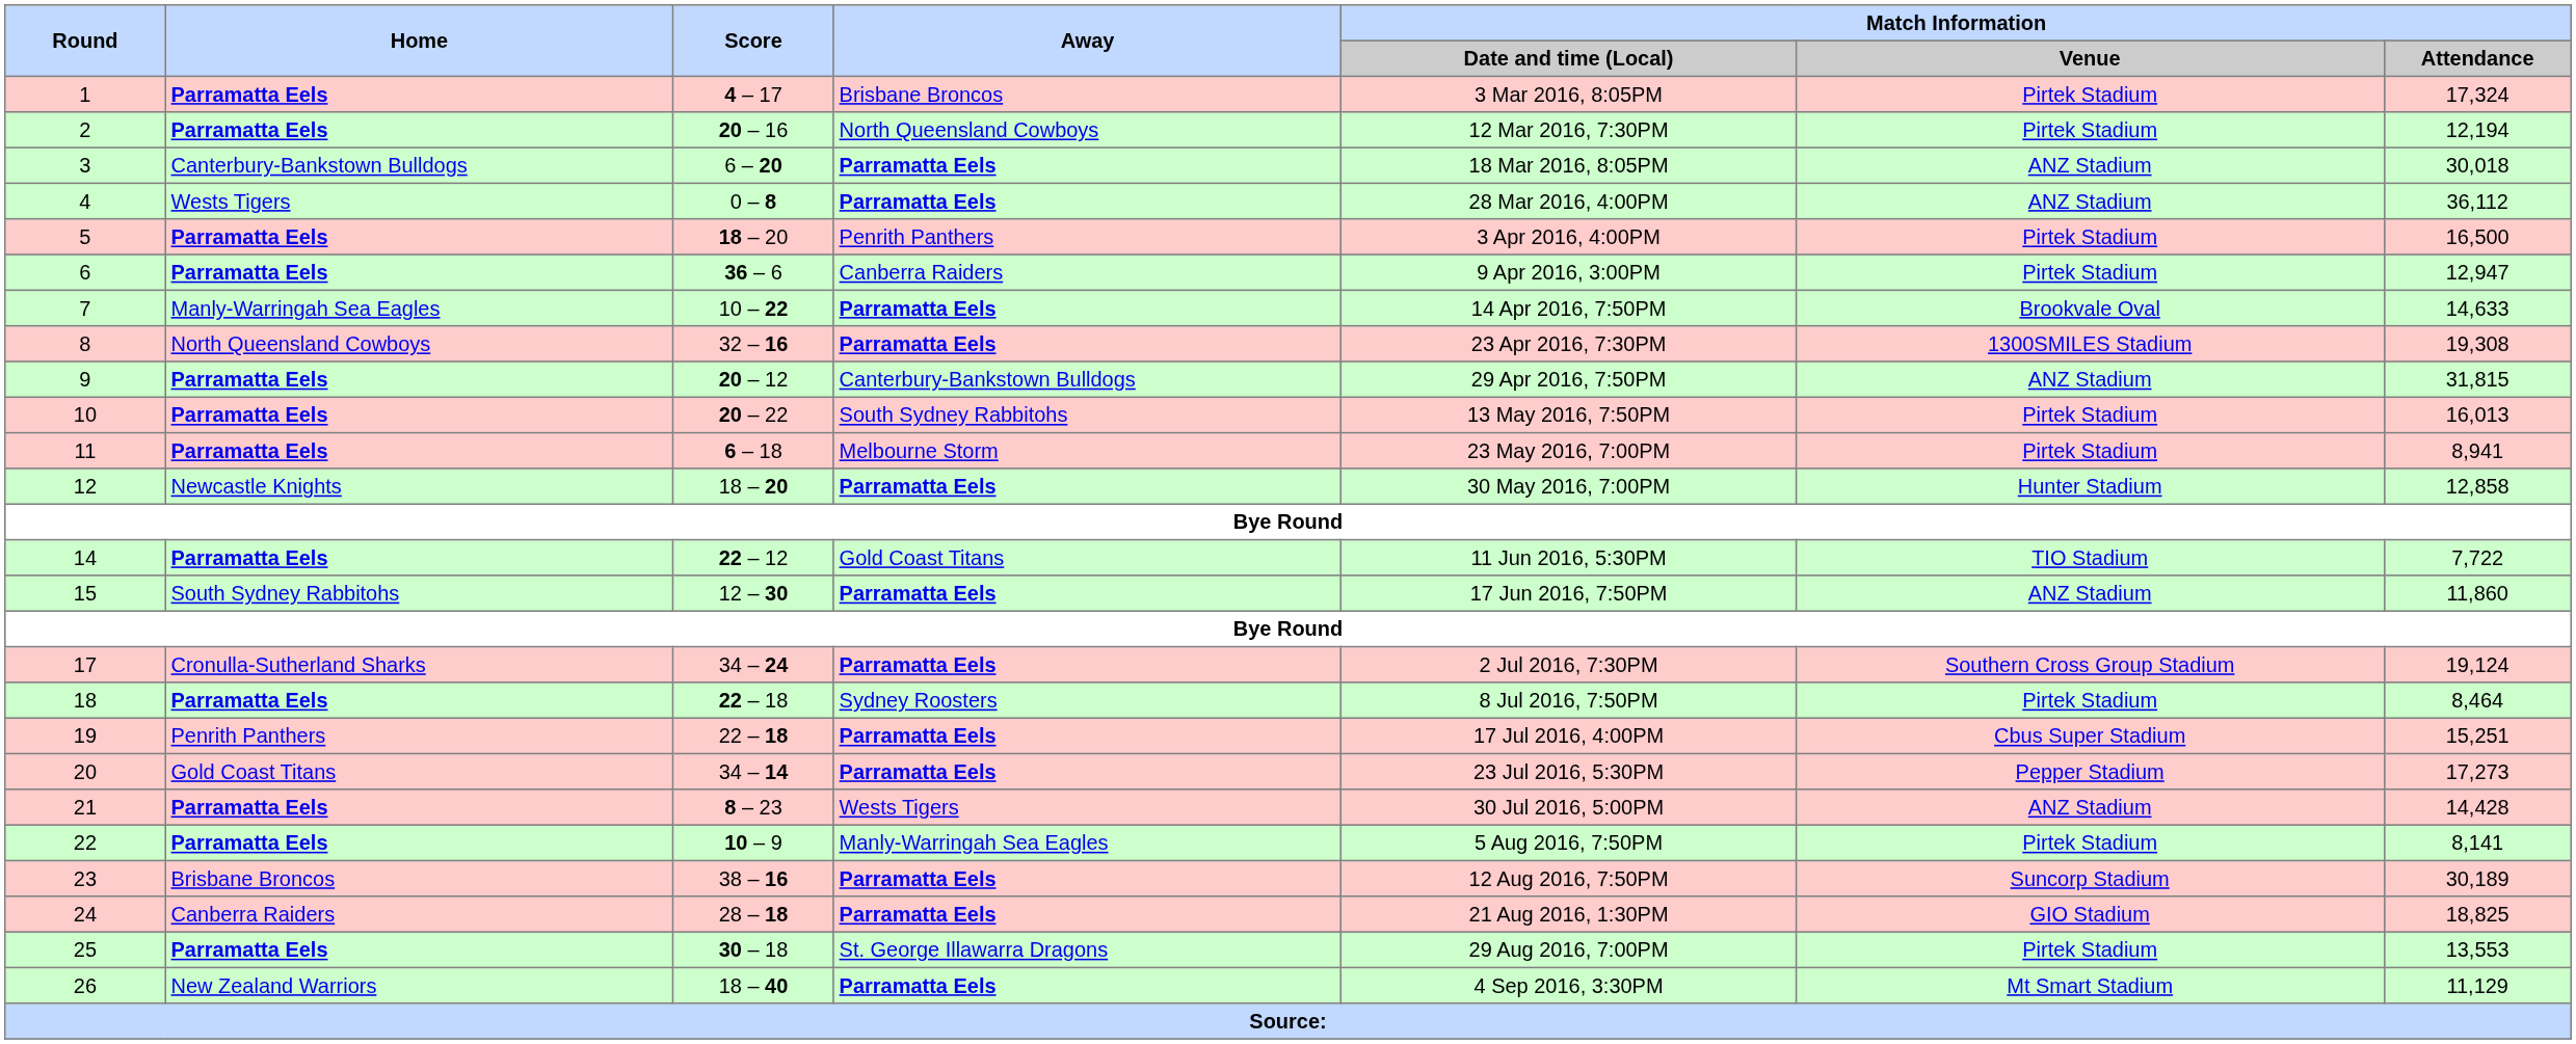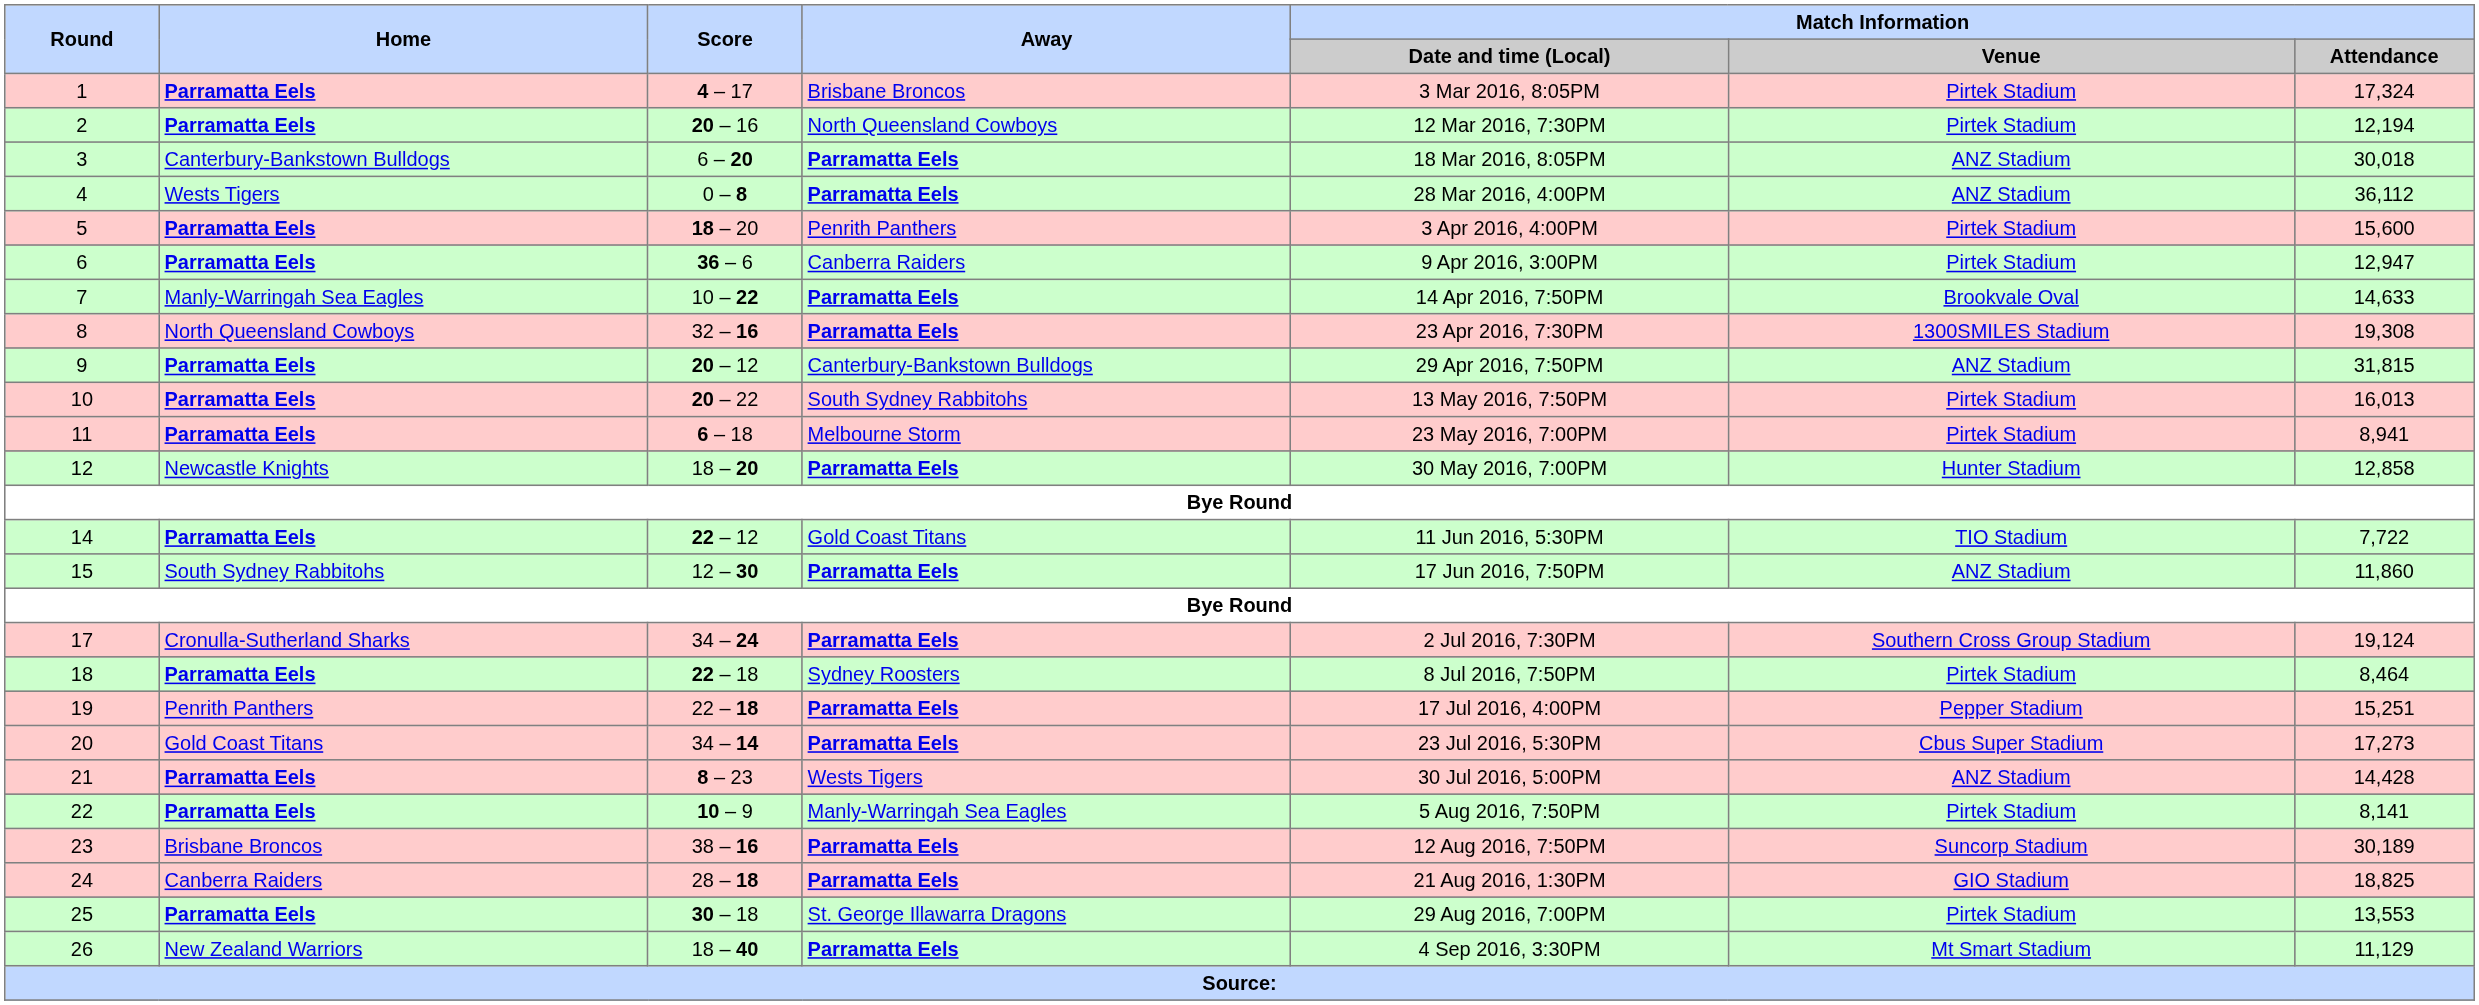 <table border=1 style="border-collapse:collapse; font-size:80%; text-align:center;" cellpadding=3 cellspacing=0 width=100%>
 <tr bgcolor=#C1D8FF>
 <th rowspan="2" style="width:6%;">Round</th>
 <th rowspan=2 width=19%>Home</th>
 <th rowspan=2 width=6%>Score</th>
 <th rowspan=2 width=19%>Away</th>
 <th colspan=6>Match Information</th>
 </tr>
 <tr bgcolor=#CCCCCC>
 <th width=17%>Date and time (Local)</th>
 <th width=22%>Venue</th>
 <th width=7%>Attendance</th>
 </tr>
 <tr style="text-align:center; background:#ffcccc;">
 <td align=center>1</td>
 <td align="left"> <strong><a href='#'>Parramatta Eels</a></strong></td>
 <td><strong>4</strong> – 17</td>
 <td align="left"> <a href='#'>Brisbane Broncos</a></td>
 <td>3 Mar 2016, 8:05PM</td>
 <td><a href='#'>Pirtek Stadium</a></td>
 <td>17,324</td>
 </tr>
 <tr style="text-align:center; background:#ccffcc;">
 <td align=center>2</td>
 <td align="left"> <strong><a href='#'>Parramatta Eels</a></strong></td>
 <td><strong>20</strong> – 16</td>
 <td align="left"> <a href='#'>North Queensland Cowboys</a></td>
 <td>12 Mar 2016, 7:30PM</td>
 <td><a href='#'>Pirtek Stadium</a></td>
 <td>12,194</td>
 </tr>
 <tr style="text-align:center; background:#ccffcc;">
 <td align=center>3</td>
 <td align="left"> <a href='#'>Canterbury-Bankstown Bulldogs</a></td>
 <td>6 – <strong>20</strong></td>
 <td align="left"> <strong><a href='#'>Parramatta Eels</a></strong></td>
 <td>18 Mar 2016, 8:05PM</td>
 <td><a href='#'>ANZ Stadium</a></td>
 <td>30,018</td>
 </tr>
 <tr style="text-align:center; background:#ccffcc;">
 <td align=center>4</td>
 <td align="left"> <a href='#'>Wests Tigers</a></td>
 <td>0 – <strong>8</strong></td>
 <td align="left"> <strong><a href='#'>Parramatta Eels</a></strong></td>
 <td>28 Mar 2016, 4:00PM</td>
 <td><a href='#'>ANZ Stadium</a></td>
 <td>36,112</td>
 </tr>
 <tr style="text-align:center; background:#ffcccc;">
 <td align=center>5</td>
 <td align="left"> <strong><a href='#'>Parramatta Eels</a></strong></td>
 <td><strong>18</strong> – 20</td>
 <td align="left"> <a href='#'>Penrith Panthers</a></td>
 <td>3 Apr 2016, 4:00PM</td>
 <td><a href='#'>Pirtek Stadium</a></td>
-<td>16,500</td>
+<td>15,600</td>
 </tr>
 <tr style="text-align:center; background:#ccffcc;">
 <td align=center>6</td>
 <td align="left"> <strong><a href='#'>Parramatta Eels</a></strong></td>
 <td><strong>36</strong> – 6</td>
 <td align="left"> <a href='#'>Canberra Raiders</a></td>
 <td>9 Apr 2016, 3:00PM</td>
 <td><a href='#'>Pirtek Stadium</a></td>
 <td>12,947</td>
 </tr>
 <tr style="text-align:center; background:#ccffcc;">
 <td align=center>7</td>
 <td align="left"> <a href='#'>Manly-Warringah Sea Eagles</a></td>
 <td>10 – <strong>22</strong></td>
 <td align="left"> <strong><a href='#'>Parramatta Eels</a></strong></td>
 <td>14 Apr 2016, 7:50PM</td>
 <td><a href='#'>Brookvale Oval</a></td>
 <td>14,633</td>
 </tr>
 <tr style="text-align:center; background:#ffcccc;">
 <td align=center>8</td>
 <td align="left"> <a href='#'>North Queensland Cowboys</a></td>
 <td>32 – <strong>16</strong></td>
 <td align="left"> <strong><a href='#'>Parramatta Eels</a></strong></td>
 <td>23 Apr 2016, 7:30PM</td>
 <td><a href='#'>1300SMILES Stadium</a></td>
 <td>19,308</td>
 </tr>
 <tr style="text-align:center; background:#ccffcc;">
 <td align=center>9</td>
 <td align="left"> <strong><a href='#'>Parramatta Eels</a></strong></td>
 <td><strong>20</strong> – 12</td>
 <td align="left"> <a href='#'>Canterbury-Bankstown Bulldogs</a></td>
 <td>29 Apr 2016, 7:50PM</td>
 <td><a href='#'>ANZ Stadium</a></td>
 <td>31,815</td>
 </tr>
 <tr style="text-align:center; background:#ffcccc;">
 <td align=center>10</td>
 <td align="left"> <strong><a href='#'>Parramatta Eels</a></strong></td>
 <td><strong>20</strong> – 22</td>
 <td align="left"> <a href='#'>South Sydney Rabbitohs</a></td>
 <td>13 May 2016, 7:50PM</td>
 <td><a href='#'>Pirtek Stadium</a></td>
 <td>16,013</td>
 </tr>
 <tr style="text-align:center; background:#ffcccc;">
 <td align=center>11</td>
 <td align="left"> <strong><a href='#'>Parramatta Eels</a></strong></td>
 <td><strong>6</strong> – 18</td>
 <td align="left"> <a href='#'>Melbourne Storm</a></td>
 <td>23 May 2016, 7:00PM</td>
 <td><a href='#'>Pirtek Stadium</a></td>
 <td>8,941</td>
 </tr>
 <tr style="text-align:center; background:#ccffcc;">
 <td align=center>12</td>
 <td align="left"> <a href='#'>Newcastle Knights</a></td>
 <td>18 – <strong>20</strong></td>
 <td align="left"> <strong><a href='#'>Parramatta Eels</a></strong></td>
 <td>30 May 2016, 7:00PM</td>
 <td><a href='#'>Hunter Stadium</a></td>
 <td>12,858</td>
 </tr>
 <tr>
 <td colspan="8" align="center"><strong>Bye Round</strong></td>
 </tr>
 <tr style="text-align:center; background:#ccffcc;">
 <td align=center>14</td>
 <td align="left"><strong> <a href='#'>Parramatta Eels</a></strong></td>
 <td><strong>22</strong> – 12</td>
 <td align="left"> <a href='#'>Gold Coast Titans</a></td>
 <td>11 Jun 2016, 5:30PM</td>
 <td><a href='#'>TIO Stadium</a></td>
 <td>7,722</td>
 </tr>
 <tr style="text-align:center; background:#ccffcc;">
 <td align=center>15</td>
 <td align="left"> <a href='#'>South Sydney Rabbitohs</a></td>
 <td>12 – <strong>30</strong></td>
 <td align="left"><strong> <a href='#'>Parramatta Eels</a></strong></td>
 <td>17 Jun 2016, 7:50PM</td>
 <td><a href='#'>ANZ Stadium</a></td>
 <td>11,860</td>
 </tr>
 <tr>
 <td colspan="8" align="center"><strong>Bye Round</strong></td>
 </tr>
 <tr style="text-align:center; background:#ffcccc;">
 <td>17</td>
 <td align="left"> <a href='#'>Cronulla-Sutherland Sharks</a></td>
 <td>34 – <strong>24</strong></td>
 <td align="left"> <strong><a href='#'>Parramatta Eels</a></strong></td>
 <td>2 Jul 2016, 7:30PM</td>
 <td><a href='#'>Southern Cross Group Stadium</a></td>
 <td>19,124</td>
 </tr>
 <tr style="text-align:center; background:#ccffcc;">
 <td>18</td>
 <td align="left"> <strong><a href='#'>Parramatta Eels</a></strong></td>
 <td><strong>22</strong> – 18</td>
 <td align="left"> <a href='#'>Sydney Roosters</a></td>
 <td>8 Jul 2016, 7:50PM</td>
 <td><a href='#'>Pirtek Stadium</a></td>
 <td>8,464</td>
 </tr>
 <tr style="text-align:center; background:#ffcccc;">
 <td>19</td>
 <td align="left"> <a href='#'>Penrith Panthers</a></td>
 <td>22 – <strong>18</strong></td>
 <td align="left"> <strong><a href='#'>Parramatta Eels</a></strong></td>
 <td>17 Jul 2016, 4:00PM</td>
-<td><a href='#'>Cbus Super Stadium</a></td>
+<td><a href='#'>Pepper Stadium</a></td>
 <td>15,251</td>
 </tr>
 <tr style="text-align:center; background:#ffcccc;">
 <td>20</td>
 <td align="left"> <a href='#'>Gold Coast Titans</a></td>
 <td>34 – <strong>14</strong></td>
 <td align="left"> <strong><a href='#'>Parramatta Eels</a></strong></td>
 <td>23 Jul 2016, 5:30PM</td>
-<td><a href='#'>Pepper Stadium</a></td>
+<td><a href='#'>Cbus Super Stadium</a></td>
 <td>17,273</td>
 </tr>
 <tr style="text-align:center; background:#ffcccc;">
 <td>21</td>
 <td align="left"> <strong><a href='#'>Parramatta Eels</a></strong></td>
 <td><strong>8</strong> – 23</td>
 <td align="left"> <a href='#'>Wests Tigers</a></td>
 <td>30 Jul 2016, 5:00PM</td>
 <td><a href='#'>ANZ Stadium</a></td>
 <td>14,428</td>
 </tr>
 <tr style="text-align:center; background:#ccffcc;">
 <td>22</td>
 <td align="left"> <strong><a href='#'>Parramatta Eels</a></strong></td>
 <td><strong>10</strong> – 9</td>
 <td align="left"> <a href='#'>Manly-Warringah Sea Eagles</a></td>
 <td>5 Aug 2016, 7:50PM</td>
 <td><a href='#'>Pirtek Stadium</a></td>
 <td>8,141</td>
 </tr>
 <tr style="text-align:center; background:#ffcccc;">
 <td>23</td>
 <td align="left"> <a href='#'>Brisbane Broncos</a></td>
 <td>38 – <strong>16</strong></td>
 <td align="left"> <strong><a href='#'>Parramatta Eels</a></strong></td>
 <td>12 Aug 2016, 7:50PM</td>
 <td><a href='#'>Suncorp Stadium</a></td>
 <td>30,189</td>
 </tr>
 <tr style="text-align:center; background:#ffcccc;">
 <td>24</td>
 <td align="left"> <a href='#'>Canberra Raiders</a></td>
 <td>28 – <strong>18</strong></td>
 <td align="left"> <strong><a href='#'>Parramatta Eels</a></strong></td>
 <td>21 Aug 2016, 1:30PM</td>
 <td><a href='#'>GIO Stadium</a></td>
 <td>18,825</td>
 </tr>
 <tr style="text-align:center; background:#ccffcc;">
 <td>25</td>
 <td align="left"> <strong><a href='#'>Parramatta Eels</a></strong></td>
 <td><strong>30</strong> – 18</td>
 <td align="left"> <a href='#'>St. George Illawarra Dragons</a></td>
 <td>29 Aug 2016, 7:00PM</td>
 <td><a href='#'>Pirtek Stadium</a></td>
 <td>13,553</td>
 </tr>
 <tr style="text-align:center; background:#ccffcc;">
 <td>26</td>
 <td align="left"> <a href='#'>New Zealand Warriors</a></td>
 <td>18 – <strong>40</strong></td>
 <td align="left"> <strong><a href='#'>Parramatta Eels</a></strong></td>
 <td>4 Sep 2016, 3:30PM</td>
 <td><a href='#'>Mt Smart Stadium</a></td>
 <td>11,129</td>
 </tr>
 <tr style="background:#c1d8ff;">
 <th colspan=12>Source:</th>
 </tr>
 </table>
